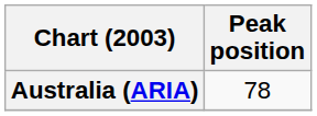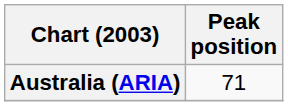 <table class="wikitable plainrowheaders sortable" style="text-align:center;">
 <tr>
 <th>Chart (2003)</th>
 <th>Peak<br>position</th>
 </tr>
 <tr>
 <th scope="row">Australia (<a href='#'>ARIA</a>)</th>
-<td>78</td>
+<td>71</td>
 </tr>
 <tr>
 </tr>
 </table>
